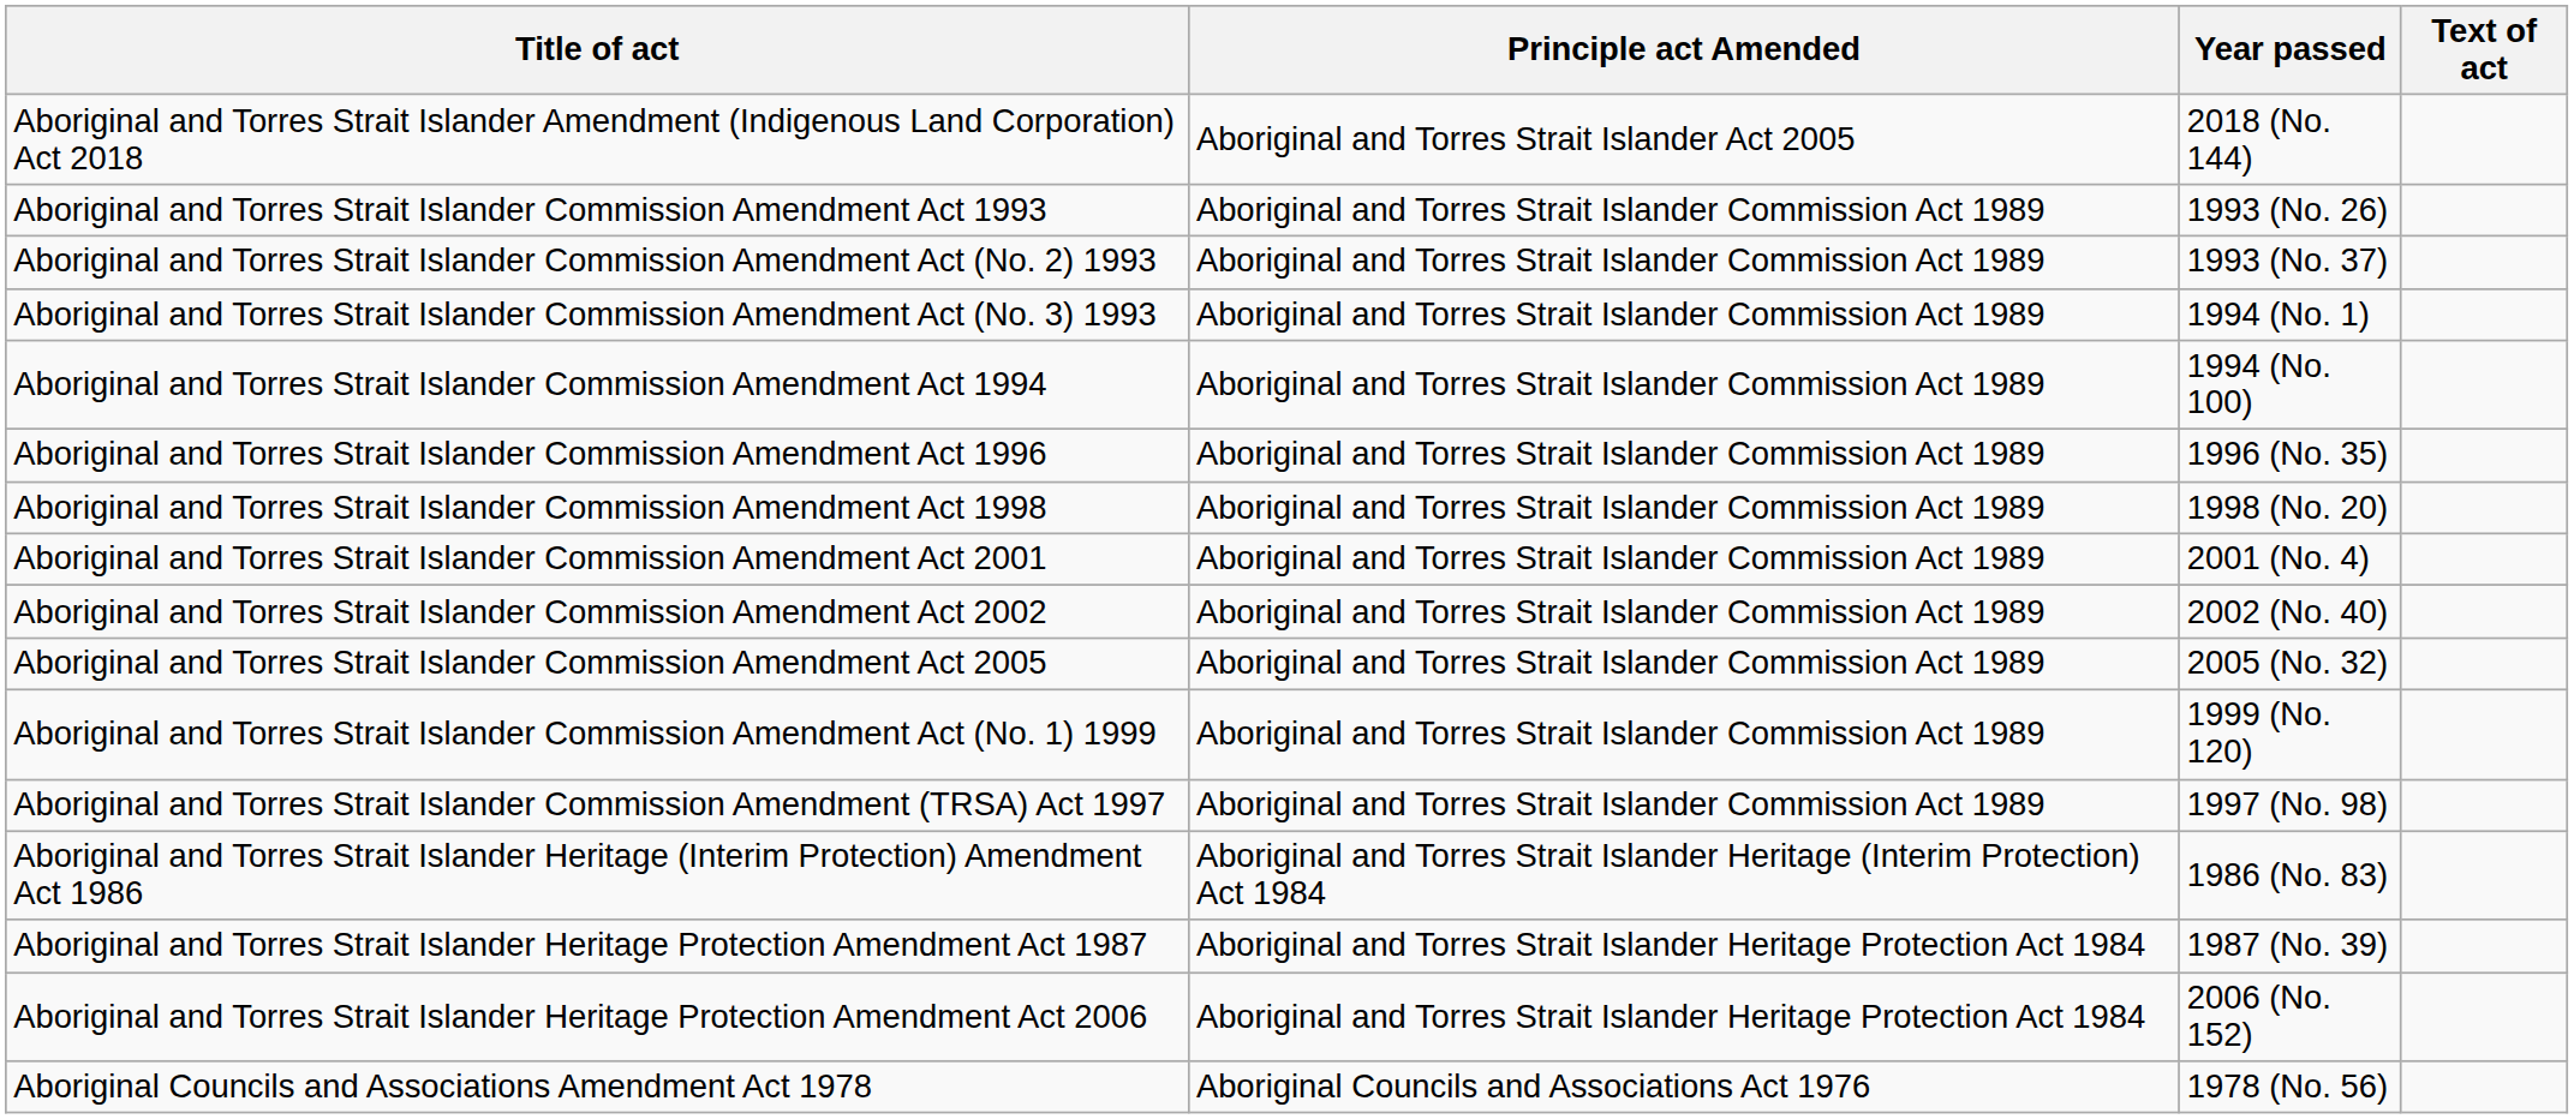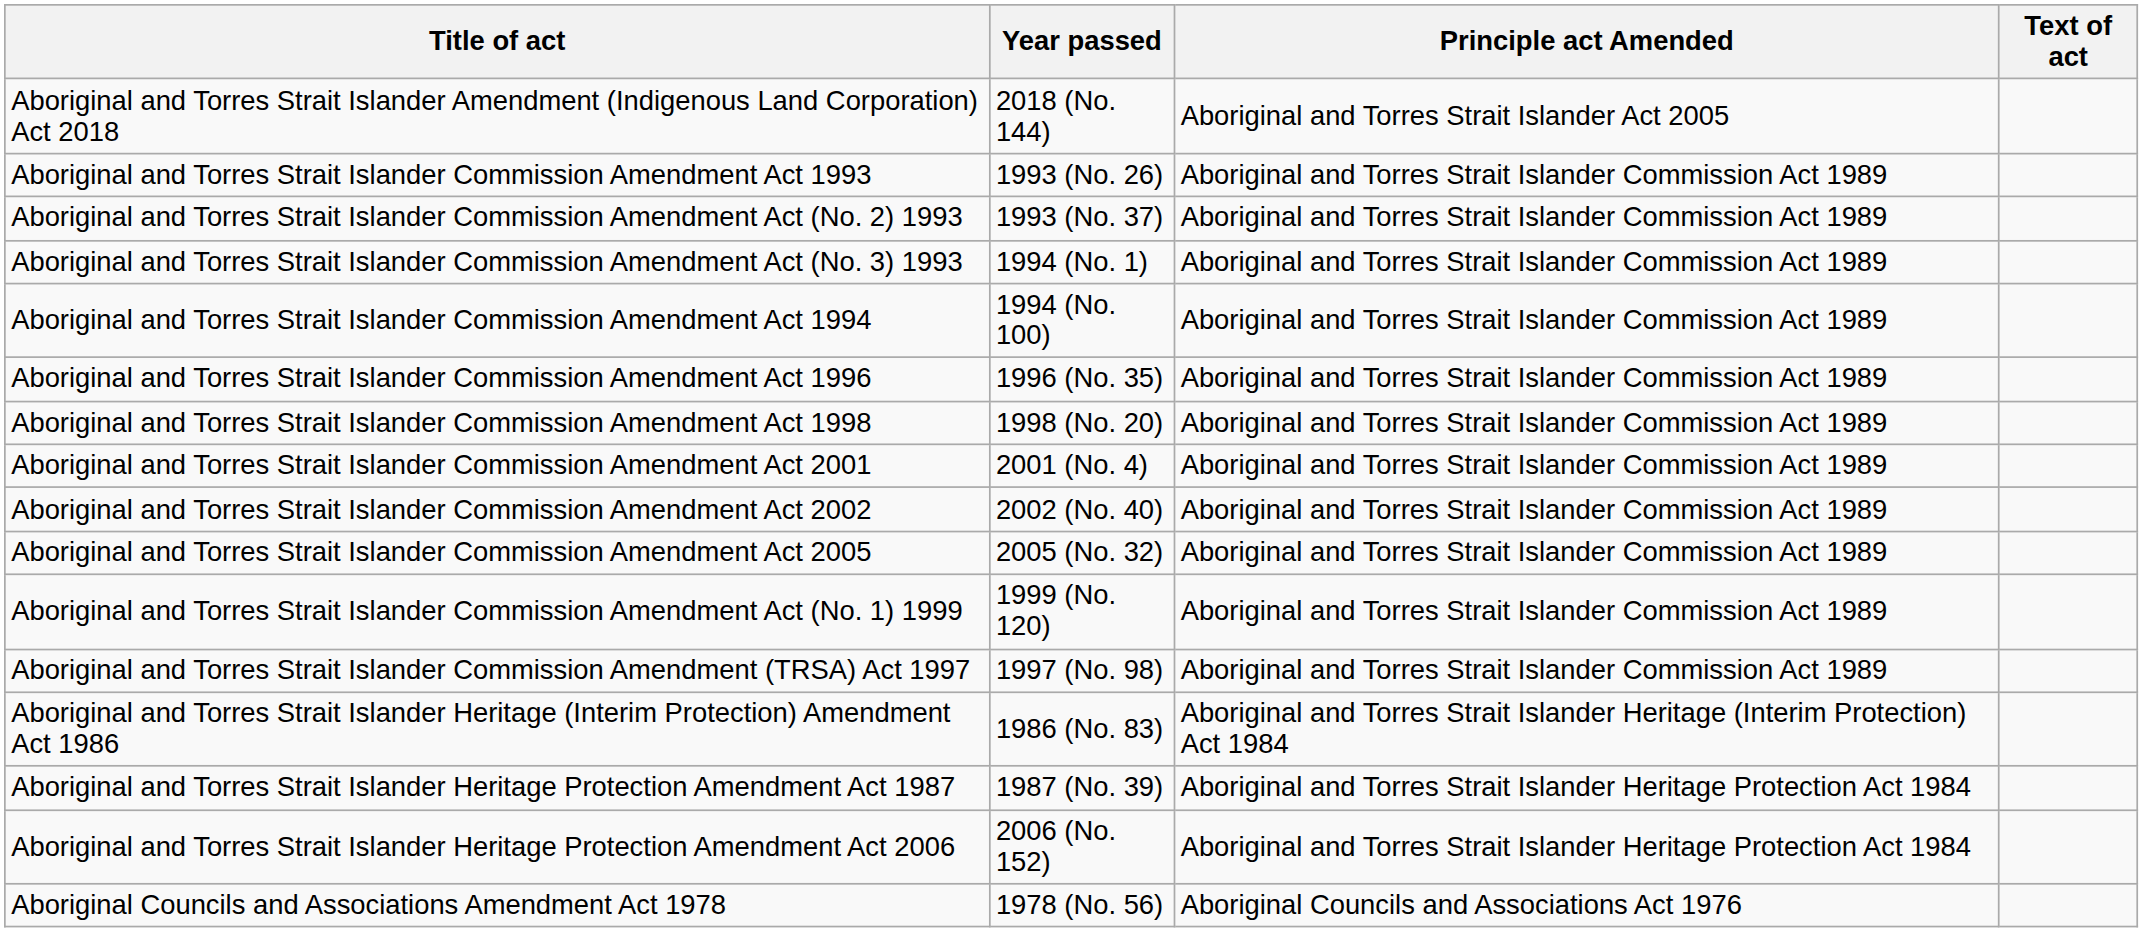 <table class="wikitable sortable">
 <tr>
 <th>Title of act</th>
+<th>Year passed</th>
 <th>Principle act Amended</th>
-<th>Year passed</th>
 <th>Text of act</th>
 </tr>
 <tr>
 <td>Aboriginal and Torres Strait Islander Amendment (Indigenous Land Corporation) Act 2018</td>
+<td>2018 (No. 144)</td>
 <td>Aboriginal and Torres Strait Islander Act 2005</td>
-<td>2018 (No. 144)</td>
 <td></td>
 </tr>
 <tr>
 <td>Aboriginal and Torres Strait Islander Commission Amendment Act 1993</td>
+<td>1993 (No. 26)</td>
 <td>Aboriginal and Torres Strait Islander Commission Act 1989</td>
-<td>1993 (No. 26)</td>
 <td></td>
 </tr>
 <tr>
 <td>Aboriginal and Torres Strait Islander Commission Amendment Act (No. 2) 1993</td>
+<td>1993 (No. 37)</td>
 <td>Aboriginal and Torres Strait Islander Commission Act 1989</td>
-<td>1993 (No. 37)</td>
 <td></td>
 </tr>
 <tr>
 <td>Aboriginal and Torres Strait Islander Commission Amendment Act (No. 3) 1993</td>
+<td>1994 (No. 1)</td>
 <td>Aboriginal and Torres Strait Islander Commission Act 1989</td>
-<td>1994 (No. 1)</td>
 <td></td>
 </tr>
 <tr>
 <td>Aboriginal and Torres Strait Islander Commission Amendment Act 1994</td>
+<td>1994 (No. 100)</td>
 <td>Aboriginal and Torres Strait Islander Commission Act 1989</td>
-<td>1994 (No. 100)</td>
 <td></td>
 </tr>
 <tr>
 <td>Aboriginal and Torres Strait Islander Commission Amendment Act 1996</td>
+<td>1996 (No. 35)</td>
 <td>Aboriginal and Torres Strait Islander Commission Act 1989</td>
-<td>1996 (No. 35)</td>
 <td></td>
 </tr>
 <tr>
 <td>Aboriginal and Torres Strait Islander Commission Amendment Act 1998</td>
+<td>1998 (No. 20)</td>
 <td>Aboriginal and Torres Strait Islander Commission Act 1989</td>
-<td>1998 (No. 20)</td>
 <td></td>
 </tr>
 <tr>
 <td>Aboriginal and Torres Strait Islander Commission Amendment Act 2001</td>
+<td>2001 (No. 4)</td>
 <td>Aboriginal and Torres Strait Islander Commission Act 1989</td>
-<td>2001 (No. 4)</td>
 <td></td>
 </tr>
 <tr>
 <td>Aboriginal and Torres Strait Islander Commission Amendment Act 2002</td>
+<td>2002 (No. 40)</td>
 <td>Aboriginal and Torres Strait Islander Commission Act 1989</td>
-<td>2002 (No. 40)</td>
 <td></td>
 </tr>
 <tr>
 <td>Aboriginal and Torres Strait Islander Commission Amendment Act 2005</td>
+<td>2005 (No. 32)</td>
 <td>Aboriginal and Torres Strait Islander Commission Act 1989</td>
-<td>2005 (No. 32)</td>
 <td></td>
 </tr>
 <tr>
 <td>Aboriginal and Torres Strait Islander Commission Amendment Act (No. 1) 1999</td>
+<td>1999 (No. 120)</td>
 <td>Aboriginal and Torres Strait Islander Commission Act 1989</td>
-<td>1999 (No. 120)</td>
 <td></td>
 </tr>
 <tr>
 <td>Aboriginal and Torres Strait Islander Commission Amendment (TRSA) Act 1997</td>
+<td>1997 (No. 98)</td>
 <td>Aboriginal and Torres Strait Islander Commission Act 1989</td>
-<td>1997 (No. 98)</td>
 <td></td>
 </tr>
 <tr>
 <td>Aboriginal and Torres Strait Islander Heritage (Interim Protection) Amendment Act 1986</td>
+<td>1986 (No. 83)</td>
 <td>Aboriginal and Torres Strait Islander Heritage (Interim Protection) Act 1984</td>
-<td>1986 (No. 83)</td>
 <td></td>
 </tr>
 <tr>
 <td>Aboriginal and Torres Strait Islander Heritage Protection Amendment Act 1987</td>
+<td>1987 (No. 39)</td>
 <td>Aboriginal and Torres Strait Islander Heritage  Protection Act 1984</td>
-<td>1987 (No. 39)</td>
 <td></td>
 </tr>
 <tr>
 <td>Aboriginal and Torres Strait Islander Heritage Protection Amendment Act 2006</td>
+<td>2006 (No. 152)</td>
 <td>Aboriginal and Torres Strait Islander Heritage  Protection Act 1984</td>
-<td>2006 (No. 152)</td>
 <td></td>
 </tr>
 <tr>
 <td>Aboriginal Councils and Associations Amendment Act 1978</td>
+<td>1978 (No. 56)</td>
 <td>Aboriginal Councils and Associations Act 1976</td>
-<td>1978 (No. 56)</td>
 <td></td>
 </tr>
 </table>
